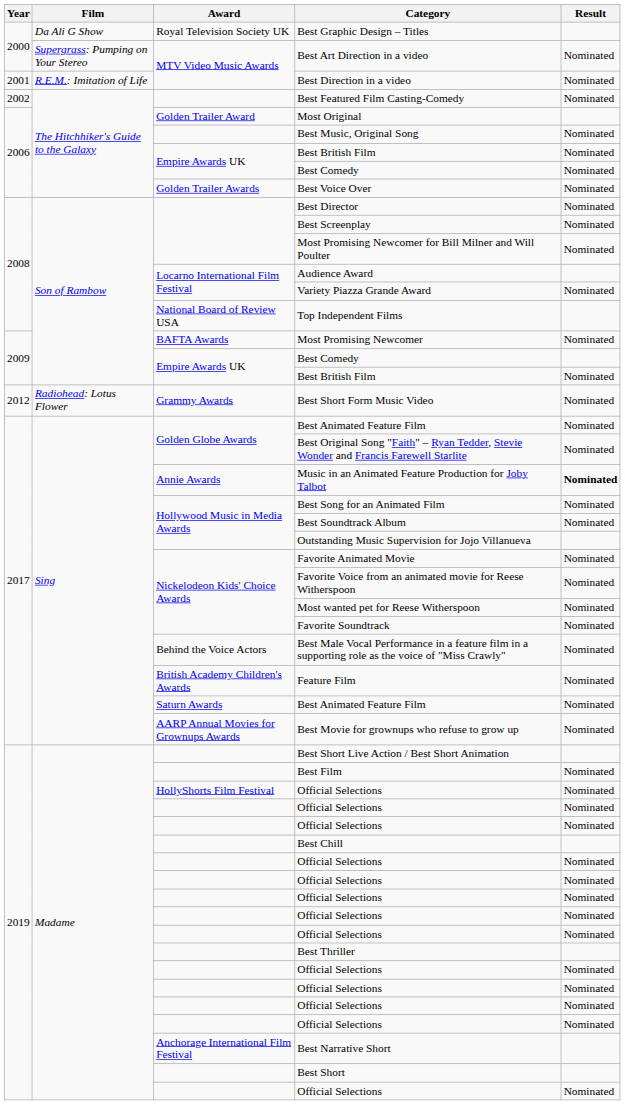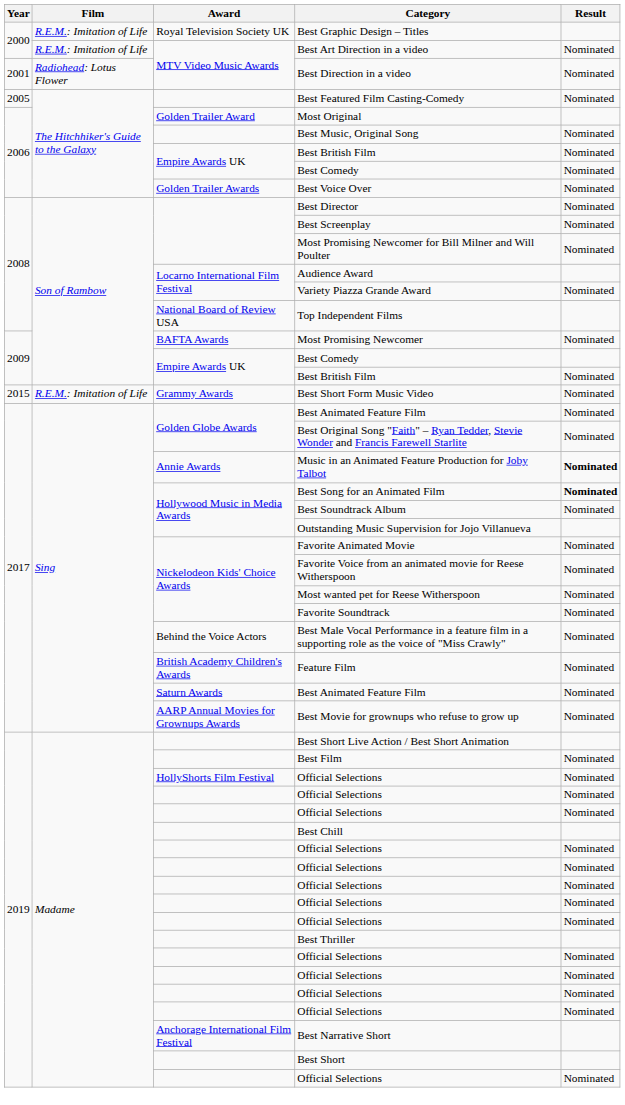 <table class="wikitable">
 <tr>
 <th>Year</th>
 <th>Film</th>
 <th>Award</th>
 <th>Category</th>
 <th>Result</th>
 </tr>
 <tr>
 <td rowspan="2">2000</td>
-<td><em>Da Ali G Show</em></td>
+<td><em><a href='#'>R.E.M.</a>: Imitation of Life</em></td>
 <td>Royal Television Society UK</td>
 <td>Best Graphic Design – Titles</td>
 <td></td>
 </tr>
 <tr>
-<td><em><a href='#'>Supergrass</a>: Pumping on Your Stereo</em></td>
+<td><em><a href='#'>R.E.M.</a>: Imitation of Life</em></td>
 <td rowspan="2"><a href='#'>MTV Video Music Awards</a></td>
 <td>Best Art Direction in a video</td>
 <td>Nominated</td>
 </tr>
 <tr>
 <td>2001</td>
-<td><em><a href='#'>R.E.M.</a>: Imitation of Life</em></td>
+<td><em><a href='#'>Radiohead</a>: Lotus Flower</em></td>
 <td>Best Direction in a video</td>
 <td>Nominated</td>
 </tr>
 <tr>
-<td>2002</td>
+<td>2005</td>
 <td rowspan="6"><em><a href='#'>The Hitchhiker's Guide to the Galaxy</a></em></td>
 <td></td>
 <td>Best Featured Film Casting-Comedy</td>
 <td>Nominated</td>
 </tr>
 <tr>
 <td rowspan="5">2006</td>
 <td><a href='#'>Golden Trailer Award</a></td>
 <td>Most Original</td>
 <td></td>
 </tr>
 <tr>
 <td></td>
 <td>Best Music, Original Song</td>
 <td>Nominated</td>
 </tr>
 <tr>
 <td rowspan="2"><a href='#'>Empire Awards</a> UK</td>
 <td>Best British Film</td>
 <td>Nominated</td>
 </tr>
 <tr>
 <td>Best Comedy</td>
 <td>Nominated</td>
 </tr>
 <tr>
 <td><a href='#'>Golden Trailer Awards</a></td>
 <td>Best Voice Over</td>
 <td>Nominated</td>
 </tr>
 <tr>
 <td rowspan="6">2008</td>
 <td rowspan="9"><em><a href='#'>Son of Rambow</a></em></td>
 <td rowspan="3"></td>
 <td>Best Director</td>
 <td>Nominated</td>
 </tr>
 <tr>
 <td>Best Screenplay</td>
 <td>Nominated</td>
 </tr>
 <tr>
 <td>Most Promising Newcomer for Bill Milner and Will Poulter</td>
 <td>Nominated</td>
 </tr>
 <tr>
 <td rowspan="2"><a href='#'>Locarno International Film Festival</a></td>
 <td>Audience Award</td>
 <td></td>
 </tr>
 <tr>
 <td>Variety Piazza Grande Award</td>
 <td>Nominated</td>
 </tr>
 <tr>
 <td><a href='#'>National Board of Review</a> USA</td>
 <td>Top Independent Films</td>
 <td></td>
 </tr>
 <tr>
 <td rowspan="3">2009</td>
 <td><a href='#'>BAFTA Awards</a></td>
 <td>Most Promising Newcomer</td>
 <td>Nominated</td>
 </tr>
 <tr>
 <td rowspan="2"><a href='#'>Empire Awards</a> UK</td>
 <td>Best Comedy</td>
 <td></td>
 </tr>
 <tr>
 <td>Best British Film</td>
 <td>Nominated</td>
 </tr>
 <tr>
-<td>2012</td>
-<td><em><a href='#'>Radiohead</a>: Lotus Flower</em></td>
+<td>2015</td>
+<td><em><a href='#'>R.E.M.</a>: Imitation of Life</em></td>
 <td><a href='#'>Grammy Awards</a></td>
 <td>Best Short Form Music Video</td>
 <td>Nominated</td>
 </tr>
 <tr>
 <td rowspan="14">2017</td>
 <td rowspan="14"><em><a href='#'>Sing</a></em></td>
 <td rowspan="2"><a href='#'>Golden Globe Awards</a></td>
 <td>Best Animated Feature Film</td>
 <td>Nominated</td>
 </tr>
 <tr>
 <td>Best Original Song "<a href='#'>Faith</a>" – <a href='#'>Ryan Tedder</a>, <a href='#'>Stevie Wonder</a> and <a href='#'>Francis Farewell Starlite</a></td>
 <td>Nominated</td>
 </tr>
 <tr>
 <td><a href='#'>Annie Awards</a></td>
 <td>Music in an Animated Feature Production for <a href='#'>Joby Talbot</a></td>
 <td><strong>Nominated</strong></td>
 </tr>
 <tr>
 <td rowspan="3"><a href='#'>Hollywood Music in Media Awards</a></td>
 <td>Best Song for an Animated Film</td>
-<td>Nominated</td>
+<td><strong>Nominated</strong></td>
 </tr>
 <tr>
 <td>Best Soundtrack Album</td>
 <td>Nominated</td>
 </tr>
 <tr>
 <td>Outstanding Music Supervision for Jojo Villanueva</td>
 <td></td>
 </tr>
 <tr>
 <td rowspan="4"><a href='#'>Nickelodeon Kids' Choice Awards</a></td>
 <td>Favorite Animated Movie</td>
 <td>Nominated</td>
 </tr>
 <tr>
 <td>Favorite Voice from an animated movie for Reese Witherspoon</td>
 <td>Nominated</td>
 </tr>
 <tr>
 <td>Most wanted pet for Reese Witherspoon</td>
 <td>Nominated</td>
 </tr>
 <tr>
 <td>Favorite Soundtrack</td>
 <td>Nominated</td>
 </tr>
 <tr>
 <td>Behind the Voice Actors </td>
 <td>Best Male Vocal Performance in a feature film in a supporting role as the voice of "Miss Crawly"</td>
 <td>Nominated</td>
 </tr>
 <tr>
 <td><a href='#'>British Academy Children's Awards</a></td>
 <td>Feature Film</td>
 <td>Nominated</td>
 </tr>
 <tr>
 <td><a href='#'>Saturn Awards</a></td>
 <td>Best Animated Feature Film</td>
 <td>Nominated</td>
 </tr>
 <tr>
 <td><a href='#'>AARP Annual Movies for Grownups Awards</a></td>
 <td>Best Movie for grownups who refuse to grow up</td>
 <td>Nominated</td>
 </tr>
 <tr>
 <td rowspan="19">2019</td>
 <td rowspan="19"><em>Madame</em></td>
 <td></td>
 <td>Best Short Live Action / Best Short Animation</td>
 <td></td>
 </tr>
 <tr>
 <td></td>
 <td>Best Film</td>
 <td>Nominated</td>
 </tr>
 <tr>
 <td><a href='#'>HollyShorts Film Festival</a></td>
 <td>Official Selections</td>
 <td>Nominated</td>
 </tr>
 <tr>
 <td> </td>
 <td>Official Selections</td>
 <td>Nominated</td>
 </tr>
 <tr>
 <td></td>
 <td>Official Selections</td>
 <td>Nominated</td>
 </tr>
 <tr>
 <td></td>
 <td>Best Chill</td>
 <td></td>
 </tr>
 <tr>
 <td></td>
 <td>Official Selections</td>
 <td>Nominated</td>
 </tr>
 <tr>
 <td></td>
 <td>Official Selections</td>
 <td>Nominated</td>
 </tr>
 <tr>
 <td></td>
 <td>Official Selections</td>
 <td>Nominated</td>
 </tr>
 <tr>
 <td></td>
 <td>Official Selections</td>
 <td>Nominated</td>
 </tr>
 <tr>
 <td></td>
 <td>Official Selections</td>
 <td>Nominated</td>
 </tr>
 <tr>
 <td></td>
 <td>Best Thriller</td>
 <td></td>
 </tr>
 <tr>
 <td></td>
 <td>Official Selections</td>
 <td>Nominated</td>
 </tr>
 <tr>
 <td></td>
 <td>Official Selections</td>
 <td>Nominated</td>
 </tr>
 <tr>
 <td></td>
 <td>Official Selections</td>
 <td>Nominated</td>
 </tr>
 <tr>
 <td></td>
 <td>Official Selections</td>
 <td>Nominated</td>
 </tr>
 <tr>
 <td><a href='#'>Anchorage International Film Festival</a></td>
 <td>Best Narrative Short</td>
 <td></td>
 </tr>
 <tr>
 <td></td>
 <td>Best Short</td>
 <td></td>
 </tr>
 <tr>
 <td></td>
 <td>Official Selections</td>
 <td>Nominated</td>
 </tr>
 </table>
